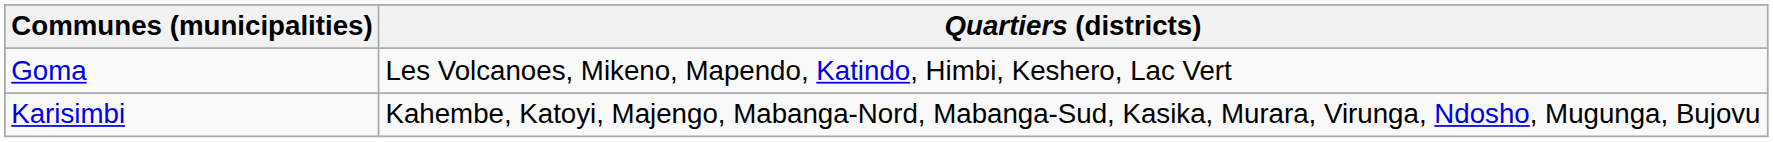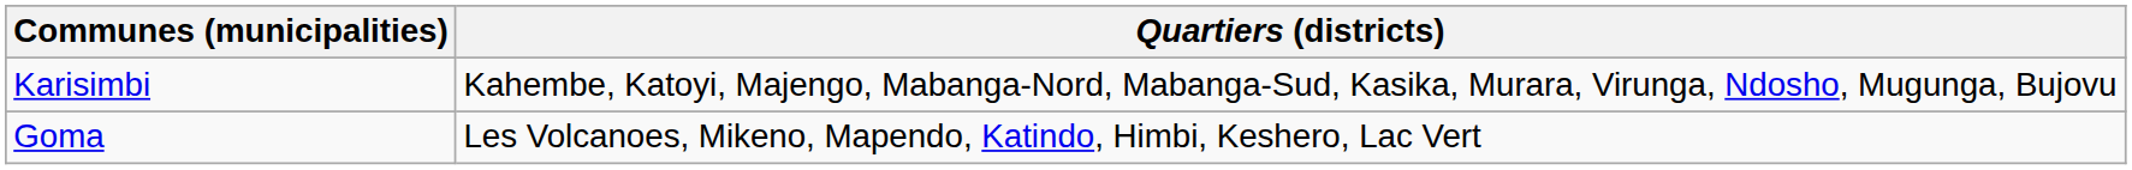 <table class="wikitable">
 <tr>
 <th>Communes (municipalities)</th>
 <th><em>Quartiers</em> (districts)</th>
 </tr>
 <tr>
+<td><a href='#'>Karisimbi</a></td>
+<td>Kahembe, Katoyi, Majengo, Mabanga-Nord, Mabanga-Sud, Kasika, Murara, Virunga, <a href='#'>Ndosho</a>, Mugunga, Bujovu</td>
+</tr>
+<tr>
 <td><a href='#'>Goma</a></td>
 <td>Les Volcanoes, Mikeno, Mapendo, <a href='#'>Katindo</a>, Himbi, Keshero, Lac Vert</td>
 </tr>
-<tr>
-<td><a href='#'>Karisimbi</a></td>
-<td>Kahembe, Katoyi, Majengo, Mabanga-Nord, Mabanga-Sud, Kasika, Murara, Virunga, <a href='#'>Ndosho</a>, Mugunga, Bujovu</td>
-</tr>
 </table>
